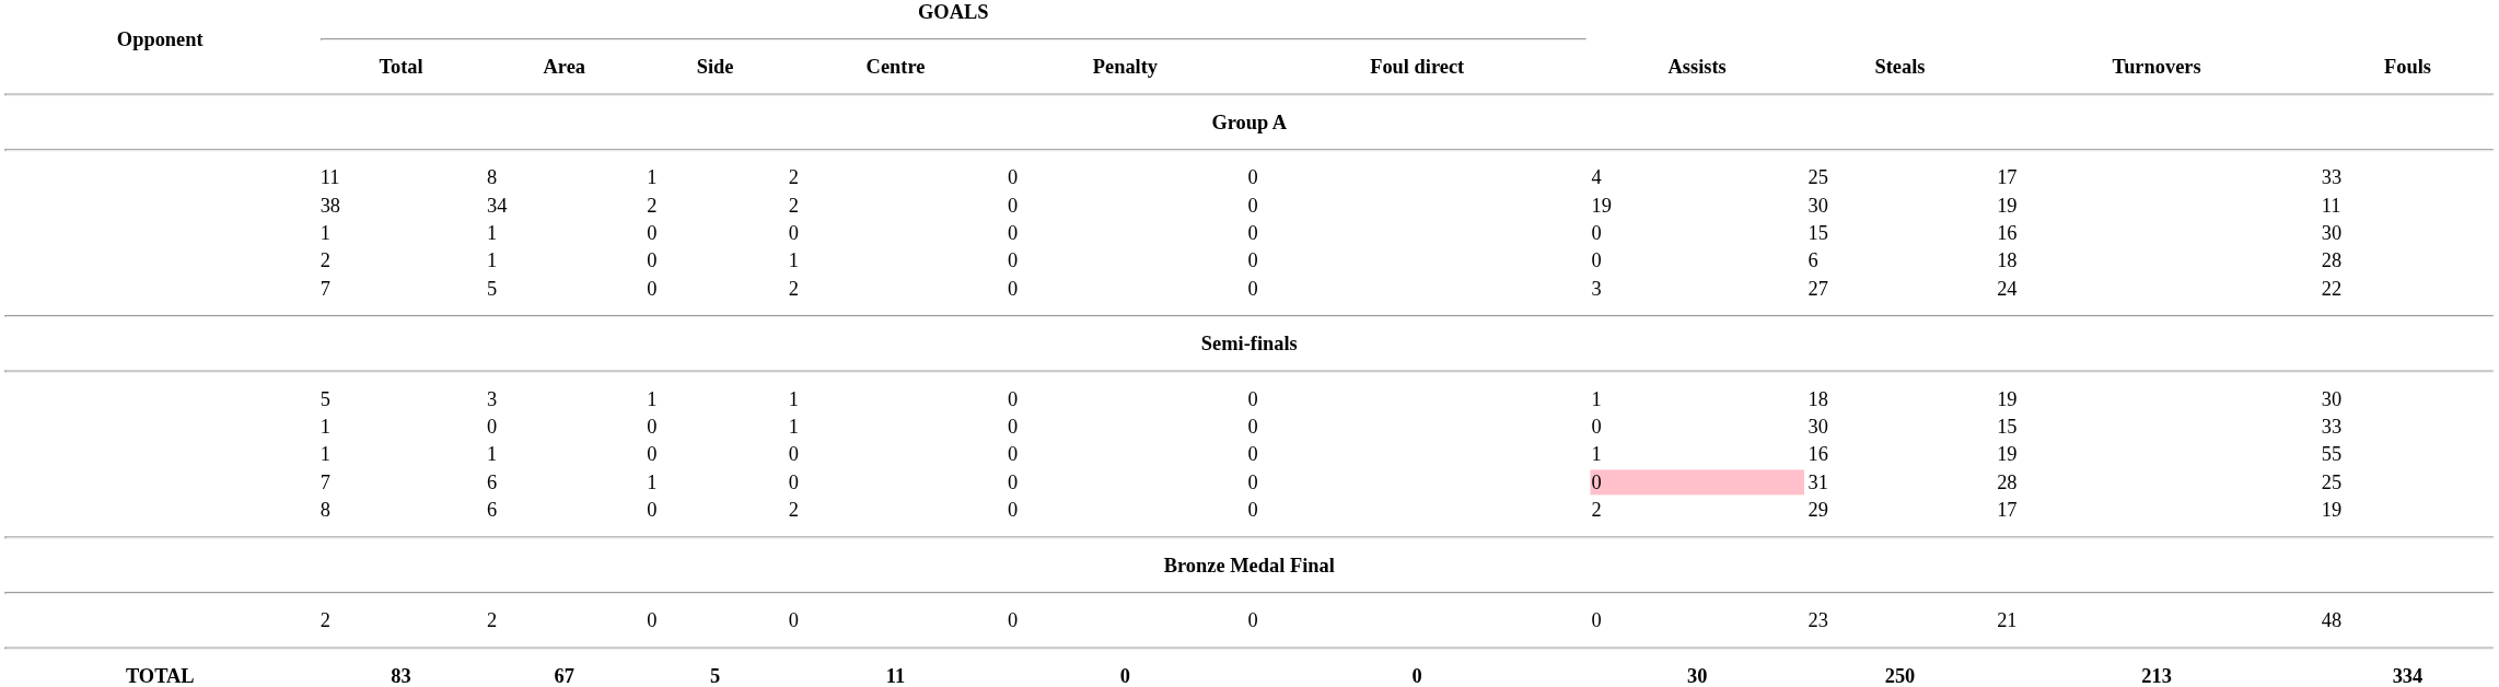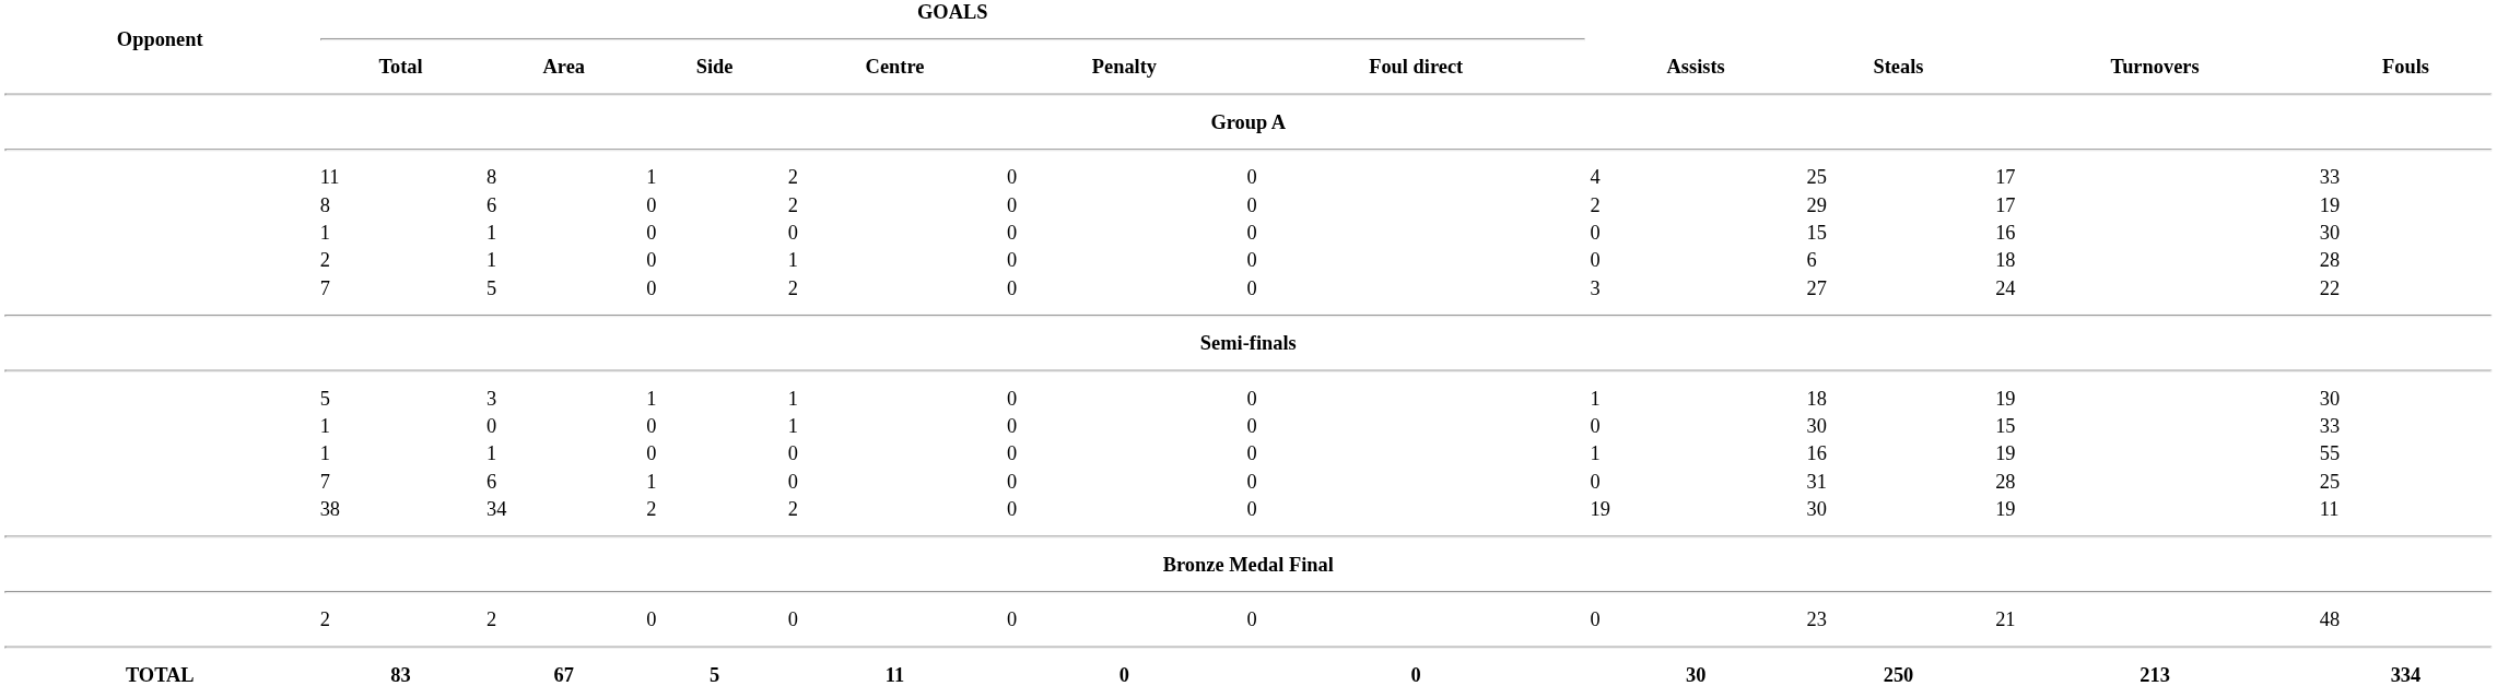 <table border=0 width=100%>
 <tr>
 <th rowspan=3>Opponent</th>
 <th align=center colspan=6 valign=bottom>GOALS</th>
 <th rowspan=3 valign=bottom>Assists</th>
 <th rowspan=3 valign=bottom>Steals</th>
 <th rowspan=3 valign=bottom>Turnovers</th>
 <th rowspan=3 valign=bottom>Fouls</th>
 </tr>
 <tr>
 <th colspan=6><hr></th>
 </tr>
 <tr>
 <th>Total</th>
 <th>Area</th>
 <th>Side</th>
 <th>Centre</th>
 <th>Penalty</th>
 <th>Foul direct</th>
 </tr>
 <tr>
 <th colspan=11><hr></th>
 </tr>
 <tr>
 <th colspan=11>Group A</th>
 </tr>
 <tr>
 <th colspan=11><hr></th>
 </tr>
 <tr>
 <td></td>
 <td>11</td>
 <td>8</td>
 <td>1</td>
 <td>2</td>
 <td>0</td>
 <td>0</td>
 <td>4</td>
 <td>25</td>
 <td>17</td>
 <td>33</td>
 </tr>
 <tr>
 <td></td>
-<td>38</td>
-<td>34</td>
-<td>2</td>
+<td>8</td>
+<td>6</td>
+<td>0</td>
 <td>2</td>
 <td>0</td>
 <td>0</td>
+<td>2</td>
+<td>29</td>
+<td>17</td>
 <td>19</td>
-<td>30</td>
-<td>19</td>
-<td>11</td>
 </tr>
 <tr>
 <td></td>
 <td>1</td>
 <td>1</td>
 <td>0</td>
 <td>0</td>
 <td>0</td>
 <td>0</td>
 <td>0</td>
 <td>15</td>
 <td>16</td>
 <td>30</td>
 </tr>
 <tr>
 <td></td>
 <td>2</td>
 <td>1</td>
 <td>0</td>
 <td>1</td>
 <td>0</td>
 <td>0</td>
 <td>0</td>
 <td>6</td>
 <td>18</td>
 <td>28</td>
 </tr>
 <tr>
 <td></td>
 <td>7</td>
 <td>5</td>
 <td>0</td>
 <td>2</td>
 <td>0</td>
 <td>0</td>
 <td>3</td>
 <td>27</td>
 <td>24</td>
 <td>22</td>
 </tr>
 <tr>
 <th colspan=11><hr></th>
 </tr>
 <tr>
 <th colspan=11>Semi-finals</th>
 </tr>
 <tr>
 <th colspan=11><hr></th>
 </tr>
 <tr>
 <td></td>
 <td>5</td>
 <td>3</td>
 <td>1</td>
 <td>1</td>
 <td>0</td>
 <td>0</td>
 <td>1</td>
 <td>18</td>
 <td>19</td>
 <td>30</td>
 </tr>
 <tr>
 <td></td>
 <td>1</td>
 <td>0</td>
 <td>0</td>
 <td>1</td>
 <td>0</td>
 <td>0</td>
 <td>0</td>
 <td>30</td>
 <td>15</td>
 <td>33</td>
 </tr>
 <tr>
 <td></td>
 <td>1</td>
 <td>1</td>
 <td>0</td>
 <td>0</td>
 <td>0</td>
 <td>0</td>
 <td>1</td>
 <td>16</td>
 <td>19</td>
 <td>55</td>
 </tr>
 <tr>
 <td></td>
 <td>7</td>
 <td>6</td>
 <td>1</td>
 <td>0</td>
 <td>0</td>
 <td>0</td>
-<td style="background: pink;">0</td>
+<td>0</td>
 <td>31</td>
 <td>28</td>
 <td>25</td>
 </tr>
 <tr>
 <td></td>
-<td>8</td>
-<td>6</td>
-<td>0</td>
+<td>38</td>
+<td>34</td>
+<td>2</td>
 <td>2</td>
 <td>0</td>
 <td>0</td>
-<td>2</td>
-<td>29</td>
-<td>17</td>
 <td>19</td>
+<td>30</td>
+<td>19</td>
+<td>11</td>
 </tr>
 <tr>
 <th colspan=11><hr></th>
 </tr>
 <tr>
 <th colspan=11>Bronze Medal Final</th>
 </tr>
 <tr>
 <th colspan=11><hr></th>
 </tr>
 <tr>
 <td></td>
 <td>2</td>
 <td>2</td>
 <td>0</td>
 <td>0</td>
 <td>0</td>
 <td>0</td>
 <td>0</td>
 <td>23</td>
 <td>21</td>
 <td>48</td>
 </tr>
 <tr>
 <th colspan=11><hr></th>
 </tr>
 <tr>
 <th>TOTAL</th>
 <th>83</th>
 <th>67</th>
 <th>5</th>
 <th>11</th>
 <th>0</th>
 <th>0</th>
 <th>30</th>
 <th>250</th>
 <th>213</th>
 <th>334</th>
 </tr>
 </table>
